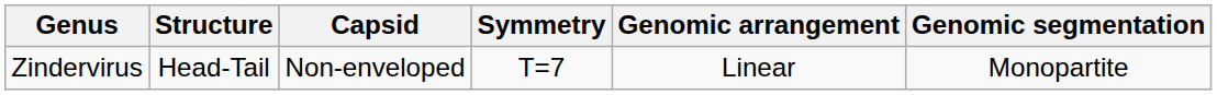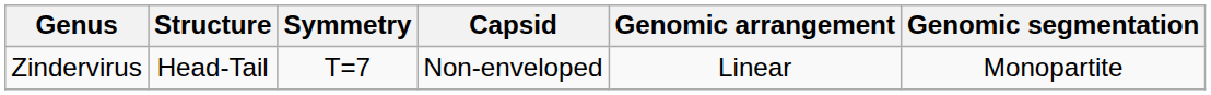 <table class="wikitable sortable" style="text-align:center">
 <tr>
 <th>Genus</th>
 <th>Structure</th>
+<th>Symmetry</th>
 <th>Capsid</th>
-<th>Symmetry</th>
 <th>Genomic arrangement</th>
 <th>Genomic segmentation</th>
 </tr>
 <tr>
 <td>Zindervirus</td>
 <td>Head-Tail</td>
+<td>T=7</td>
 <td>Non-enveloped</td>
-<td>T=7</td>
 <td>Linear</td>
 <td>Monopartite</td>
 </tr>
 </table>
